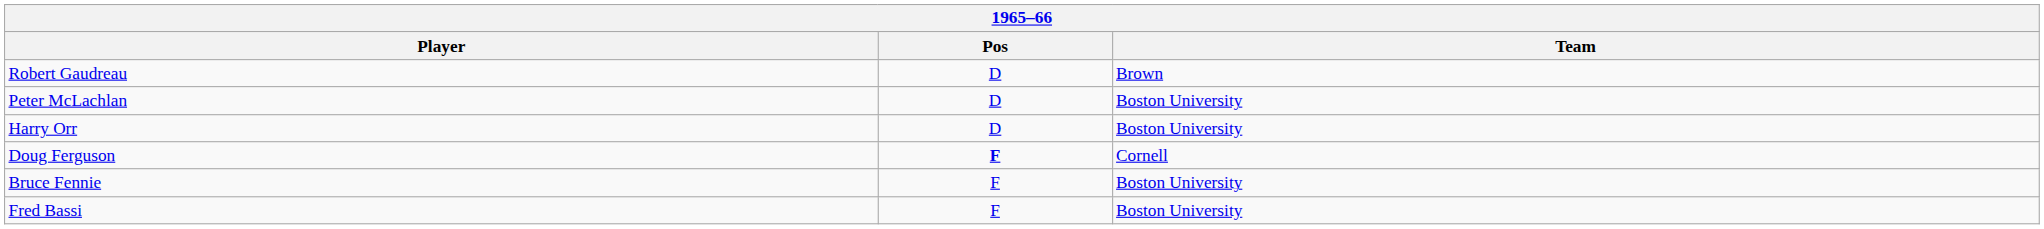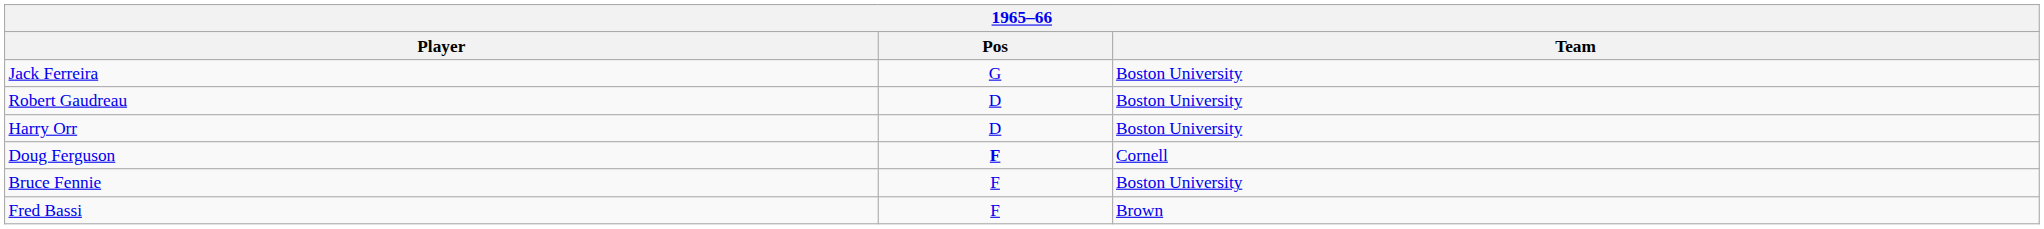 <table class="wikitable" width=95%>
 <tr>
 <th colspan=3><a href='#'>1965–66</a></th>
 </tr>
 <tr>
 <th>Player</th>
 <th>Pos</th>
 <th>Team</th>
 </tr>
 <tr>
-<td><a href='#'>Robert Gaudreau</a></td>
-<td align=center><a href='#'>D</a></td>
-<td><a href='#'>Brown</a></td>
+<td><a href='#'>Jack Ferreira</a></td>
+<td align=center><a href='#'>G</a></td>
+<td><a href='#'>Boston University</a></td>
 </tr>
 <tr>
-<td><a href='#'>Peter McLachlan</a></td>
+<td><a href='#'>Robert Gaudreau</a></td>
 <td align=center><a href='#'>D</a></td>
 <td><a href='#'>Boston University</a></td>
 </tr>
 <tr>
 <td><a href='#'>Harry Orr</a></td>
 <td align=center><a href='#'>D</a></td>
 <td><a href='#'>Boston University</a></td>
 </tr>
 <tr>
 <td><a href='#'>Doug Ferguson</a></td>
 <td align=center><strong><a href='#'>F</a></strong></td>
 <td><a href='#'>Cornell</a></td>
 </tr>
 <tr>
 <td><a href='#'>Bruce Fennie</a></td>
 <td align=center><a href='#'>F</a></td>
 <td><a href='#'>Boston University</a></td>
 </tr>
 <tr>
 <td><a href='#'>Fred Bassi</a></td>
 <td align=center><a href='#'>F</a></td>
-<td><a href='#'>Boston University</a></td>
+<td><a href='#'>Brown</a></td>
 </tr>
 </table>
